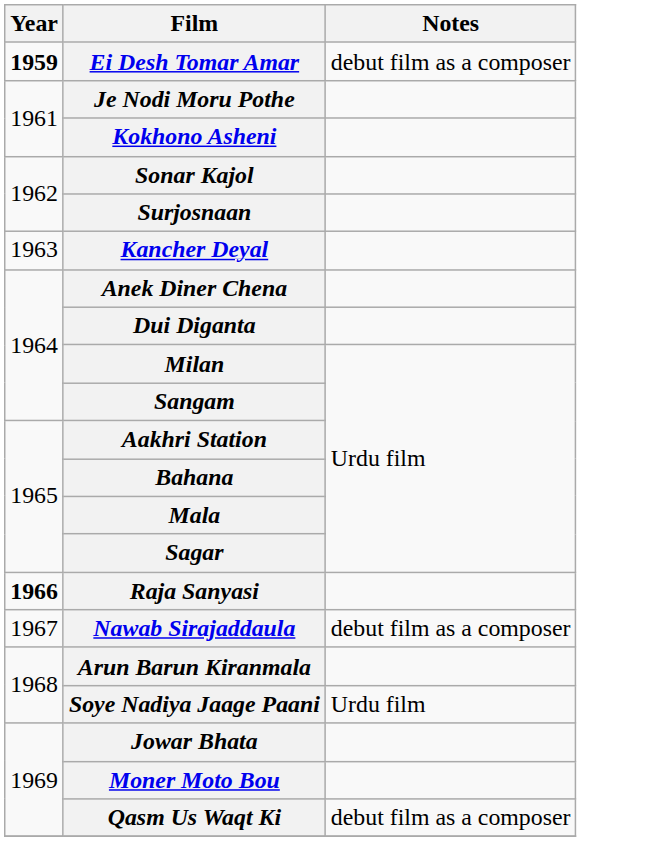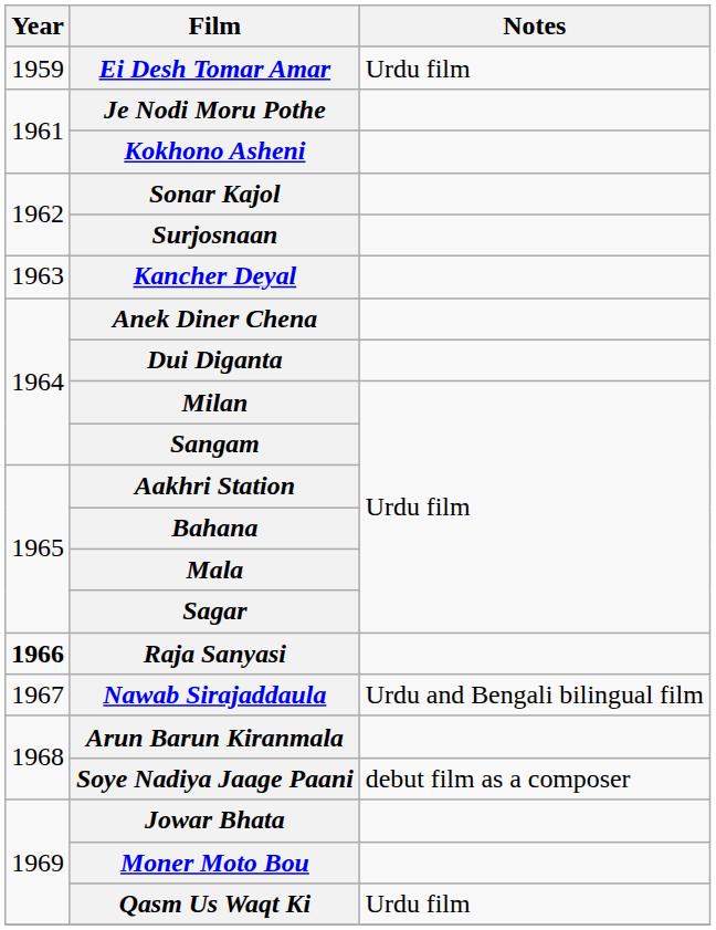 <table class="wikitable sortable">
 <tr>
 <th>Year</th>
 <th>Film</th>
 <th>Notes</th>
 </tr>
 <tr>
-<td><strong>1959</strong></td>
+<td>1959</td>
 <th><em><a href='#'>Ei Desh Tomar Amar</a></em></th>
-<td>debut film as a composer</td>
+<td>Urdu film</td>
 </tr>
 <tr>
 <td rowspan=2>1961</td>
 <th><em>Je Nodi Moru Pothe</em></th>
 <td></td>
 </tr>
 <tr>
 <th><em><a href='#'>Kokhono Asheni</a></em></th>
 <td></td>
 </tr>
 <tr>
 <td rowspan=2>1962</td>
 <th><em>Sonar Kajol</em></th>
 <td></td>
 </tr>
 <tr>
 <th><em>Surjosnaan</em></th>
 <td></td>
 </tr>
 <tr>
 <td>1963</td>
 <th><em><a href='#'>Kancher Deyal</a></em></th>
 <td></td>
 </tr>
 <tr>
 <td rowspan=4>1964</td>
 <th><em>Anek Diner Chena</em></th>
 <td></td>
 </tr>
 <tr>
 <th><em>Dui Diganta</em></th>
 <td></td>
 </tr>
 <tr>
 <th><em>Milan</em></th>
 <td rowspan=6>Urdu film</td>
 </tr>
 <tr>
 <th><em>Sangam</em></th>
 </tr>
 <tr>
 <td rowspan=4>1965</td>
 <th><em>Aakhri Station</em></th>
 </tr>
 <tr>
 <th><em>Bahana</em></th>
 </tr>
 <tr>
 <th><em>Mala</em></th>
 </tr>
 <tr>
 <th><em>Sagar</em></th>
 </tr>
 <tr>
 <td><strong>1966</strong></td>
 <th><em>Raja Sanyasi</em></th>
 <td></td>
 </tr>
 <tr>
 <td>1967</td>
 <th><em><a href='#'>Nawab Sirajaddaula</a></em></th>
-<td>debut film as a composer</td>
+<td>Urdu and Bengali bilingual film</td>
 </tr>
 <tr>
 <td rowspan=2>1968</td>
 <th><em>Arun Barun Kiranmala</em></th>
 <td></td>
 </tr>
 <tr>
 <th><em>Soye Nadiya Jaage Paani</em></th>
-<td>Urdu film</td>
+<td>debut film as a composer</td>
 </tr>
 <tr>
 <td rowspan=3>1969</td>
 <th><em>Jowar Bhata</em></th>
 <td></td>
 </tr>
 <tr>
 <th><em><a href='#'>Moner Moto Bou</a></em></th>
 <td></td>
 </tr>
 <tr>
 <th><em>Qasm Us Waqt Ki</em></th>
-<td>debut film as a composer</td>
+<td>Urdu film</td>
 </tr>
 <tr>
 </tr>
 </table>
